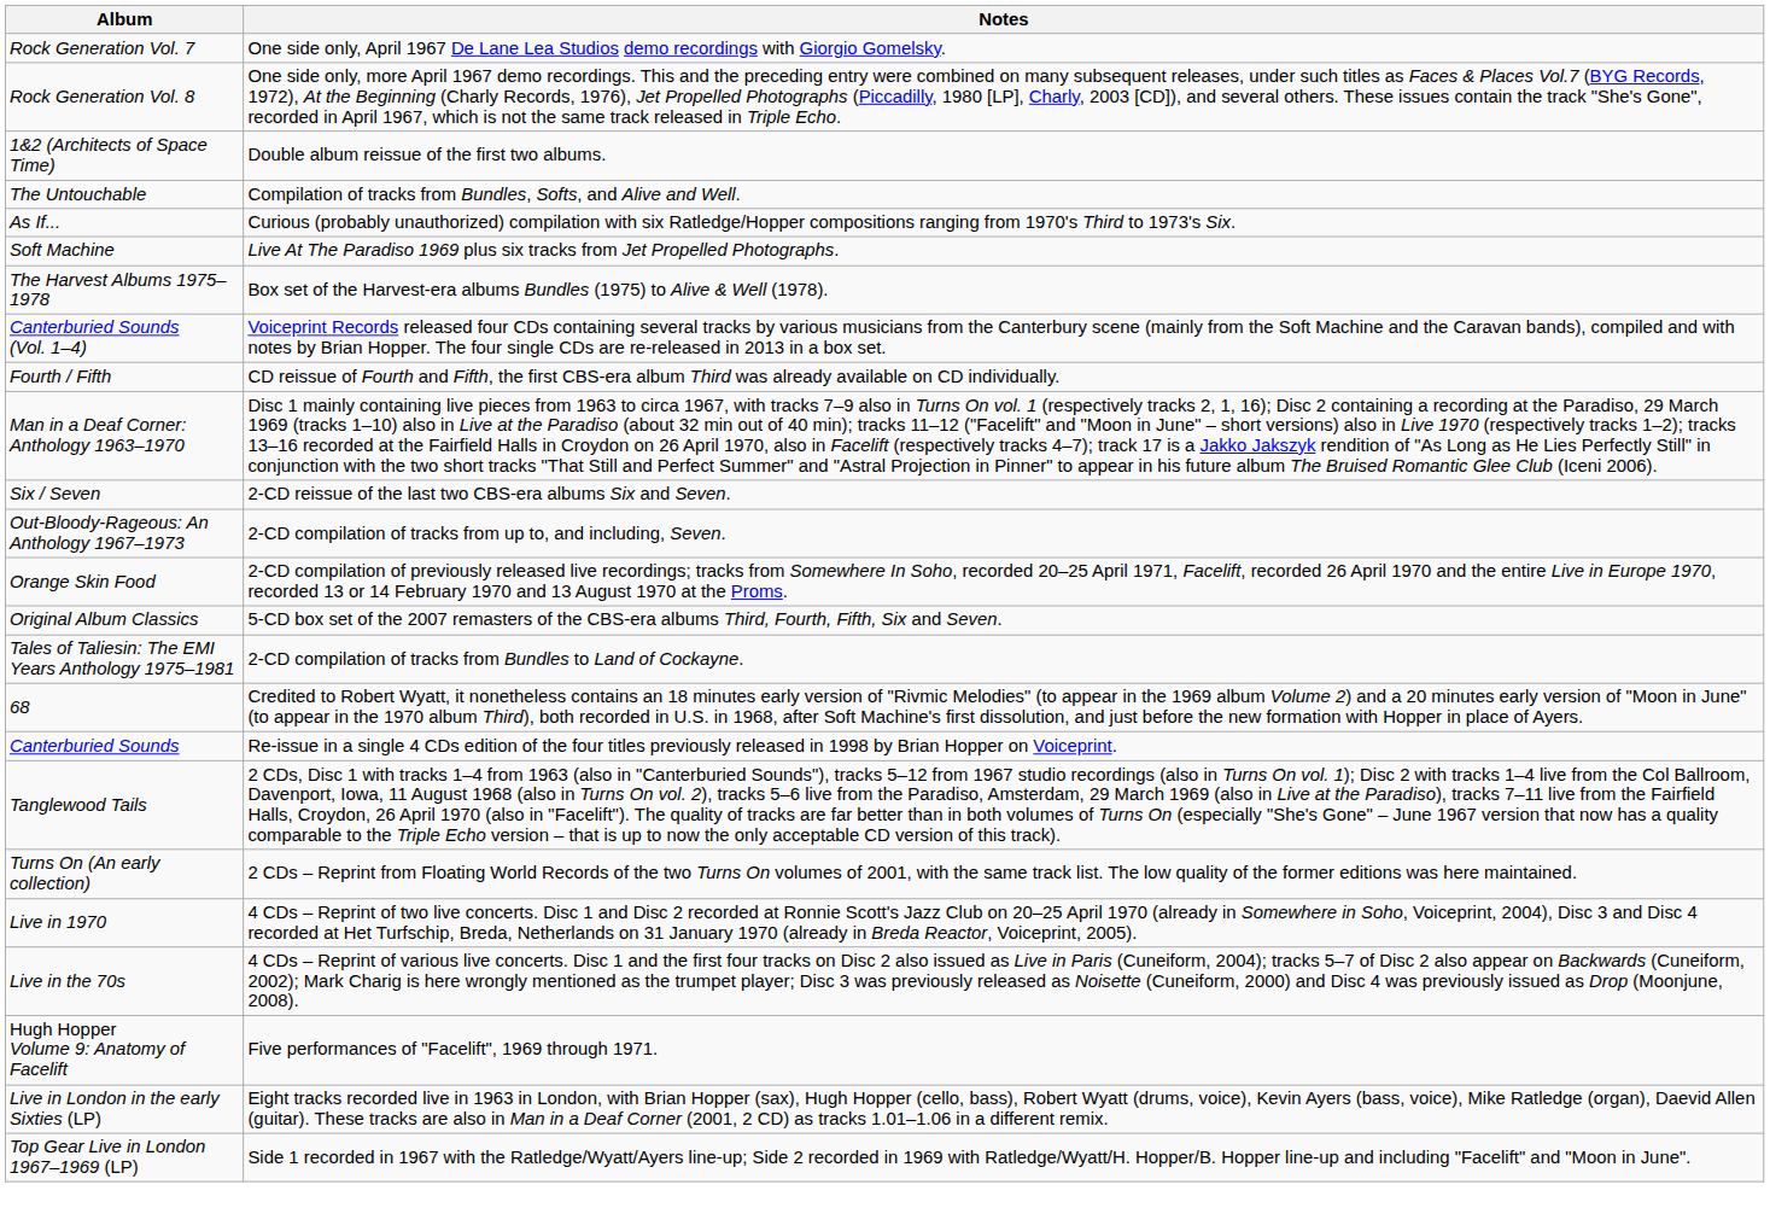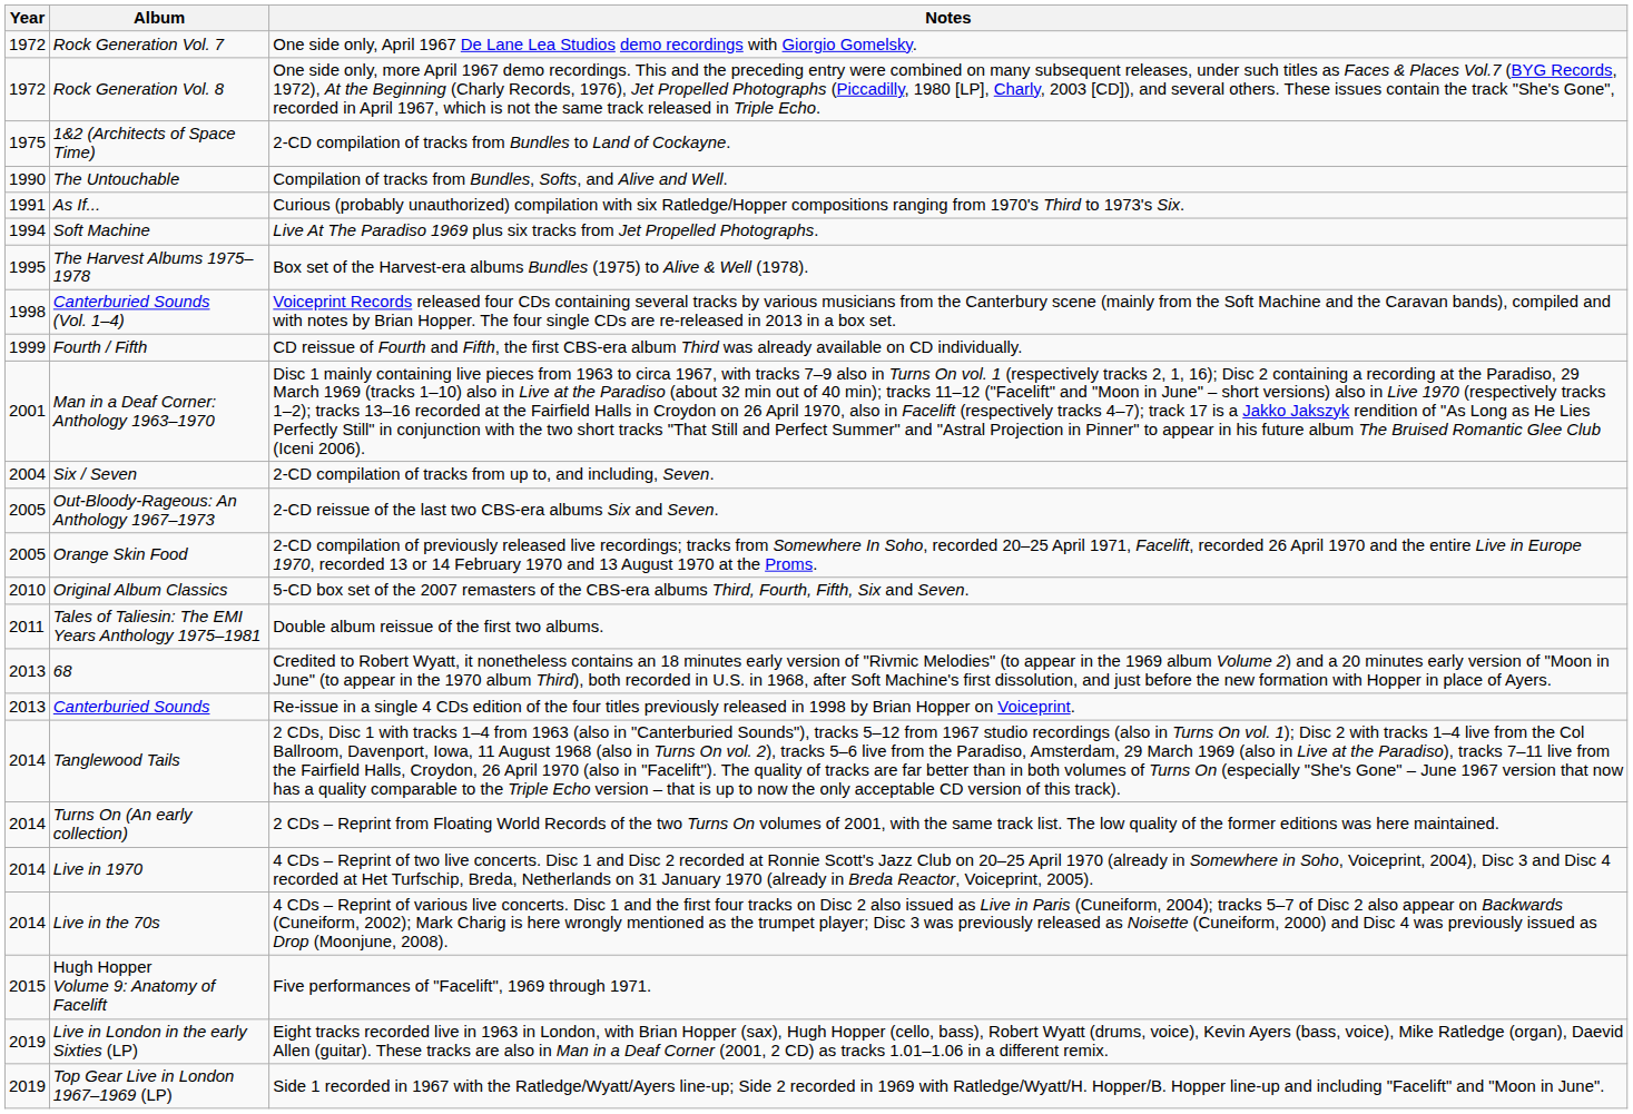 <table class="wikitable">
 <tr>
+<th>Year</th>
 <th scope="col" style="width: 205px;">Album</th>
 <th>Notes</th>
 </tr>
 <tr>
+<td>1972</td>
 <td><em>Rock Generation Vol. 7</em></td>
 <td>One side only, April 1967 <a href='#'>De Lane Lea Studios</a> <a href='#'>demo recordings</a> with <a href='#'>Giorgio Gomelsky</a>.</td>
 </tr>
 <tr>
+<td>1972</td>
 <td><em>Rock Generation Vol. 8</em></td>
 <td>One side only, more April 1967 demo recordings. This and the preceding entry were combined on many subsequent releases, under such titles as <em>Faces & Places Vol.7</em> (<a href='#'>BYG Records</a>, 1972), <em>At the Beginning</em> (Charly Records, 1976), <em>Jet Propelled Photographs</em> (<a href='#'>Piccadilly</a>, 1980 [LP], <a href='#'>Charly</a>, 2003 [CD]), and several others. These issues contain the track "She's Gone", recorded in April 1967, which is not the same track released in <em>Triple Echo</em>.</td>
 </tr>
 <tr>
+<td>1975</td>
 <td><em>1&2 (Architects of Space Time)</em></td>
-<td>Double album reissue of the first two albums.</td>
+<td>2-CD compilation of tracks from <em>Bundles</em> to <em>Land of Cockayne</em>.</td>
 </tr>
 <tr>
+<td>1990</td>
 <td><em>The Untouchable</em></td>
 <td>Compilation of tracks from <em>Bundles</em>, <em>Softs</em>, and <em>Alive and Well</em>.</td>
 </tr>
 <tr>
+<td>1991</td>
 <td><em>As If...</em></td>
 <td>Curious (probably unauthorized) compilation with six Ratledge/Hopper compositions ranging from 1970's <em>Third</em> to 1973's <em>Six</em>.</td>
 </tr>
 <tr>
+<td>1994</td>
 <td><em>Soft Machine</em></td>
 <td><em>Live At The Paradiso 1969</em> plus six tracks from <em>Jet Propelled Photographs</em>.</td>
 </tr>
 <tr>
+<td>1995</td>
 <td><em>The Harvest Albums 1975–1978</em></td>
 <td>Box set of the Harvest-era albums <em>Bundles</em> (1975) to <em>Alive & Well</em> (1978).</td>
 </tr>
 <tr>
+<td>1998</td>
 <td><em><a href='#'>Canterburied Sounds</a> (Vol. 1–4)</em></td>
 <td><a href='#'>Voiceprint Records</a> released four CDs containing several tracks by various musicians from the Canterbury scene (mainly from the Soft Machine and the Caravan bands), compiled and with notes by Brian Hopper. The four single CDs are re-released in 2013 in a box set.</td>
 </tr>
 <tr>
+<td>1999</td>
 <td><em>Fourth / Fifth</em></td>
 <td>CD reissue of <em>Fourth</em> and <em>Fifth</em>, the first CBS-era album <em>Third</em> was already available on CD individually.</td>
 </tr>
 <tr>
+<td>2001</td>
 <td><em>Man in a Deaf Corner: Anthology 1963–1970</em></td>
 <td>Disc 1 mainly containing live pieces from 1963 to circa 1967, with tracks 7–9 also in <em>Turns On vol. 1</em> (respectively tracks 2, 1, 16); Disc 2 containing a recording at the Paradiso, 29 March 1969 (tracks 1–10) also in <em>Live at the Paradiso</em> (about 32 min out of 40 min); tracks 11–12 ("Facelift" and "Moon in June" – short versions) also in <em>Live 1970</em> (respectively tracks 1–2); tracks 13–16 recorded at the Fairfield Halls in Croydon on 26 April 1970, also in <em>Facelift</em> (respectively tracks 4–7); track 17 is a <a href='#'>Jakko Jakszyk</a> rendition of "As Long as He Lies Perfectly Still" in conjunction with the two short tracks "That Still and Perfect Summer" and "Astral Projection in Pinner" to appear in his future album <em>The Bruised Romantic Glee Club</em> (Iceni 2006).</td>
 </tr>
 <tr>
+<td>2004</td>
 <td><em>Six / Seven</em></td>
+<td>2-CD compilation of tracks from up to, and including, <em>Seven</em>.</td>
+</tr>
+<tr>
+<td>2005</td>
+<td><em>Out-Bloody-Rageous: An Anthology 1967–1973</em></td>
 <td>2-CD reissue of the last two CBS-era albums <em>Six</em> and <em>Seven</em>.</td>
 </tr>
 <tr>
-<td><em>Out-Bloody-Rageous: An Anthology 1967–1973</em></td>
-<td>2-CD compilation of tracks from up to, and including, <em>Seven</em>.</td>
-</tr>
-<tr>
+<td>2005</td>
 <td><em>Orange Skin Food</em></td>
 <td>2-CD compilation of previously released live recordings; tracks from <em>Somewhere In Soho</em>, recorded 20–25 April 1971, <em>Facelift</em>, recorded 26 April 1970 and the entire <em>Live in Europe 1970</em>, recorded 13 or 14 February 1970 and 13 August 1970 at the <a href='#'>Proms</a>.</td>
 </tr>
 <tr>
+<td>2010</td>
 <td><em>Original Album Classics</em></td>
 <td>5-CD box set of the 2007 remasters of the CBS-era albums <em>Third,</em> <em>Fourth,</em> <em>Fifth,</em> <em>Six</em> and <em>Seven</em>.</td>
 </tr>
 <tr>
+<td>2011</td>
 <td><em>Tales of Taliesin: The EMI Years Anthology 1975–1981</em></td>
-<td>2-CD compilation of tracks from <em>Bundles</em> to <em>Land of Cockayne</em>.</td>
+<td>Double album reissue of the first two albums.</td>
 </tr>
 <tr>
+<td>2013</td>
 <td><em>68</em></td>
 <td>Credited to Robert Wyatt, it nonetheless contains an 18 minutes early version of "Rivmic Melodies" (to appear in the 1969 album <em>Volume 2</em>) and a 20 minutes early version of "Moon in June" (to appear in the 1970 album <em>Third</em>), both recorded in U.S. in 1968, after Soft Machine's first dissolution, and just before the new formation with Hopper in place of Ayers.</td>
 </tr>
 <tr>
+<td>2013</td>
 <td><em><a href='#'>Canterburied Sounds</a></em></td>
 <td>Re-issue in a single 4 CDs edition of the four titles previously released in 1998 by Brian Hopper on <a href='#'>Voiceprint</a>.</td>
 </tr>
 <tr>
+<td>2014</td>
 <td><em>Tanglewood Tails</em></td>
 <td>2 CDs, Disc 1 with tracks 1–4 from 1963 (also in "Canterburied Sounds"), tracks 5–12 from 1967 studio recordings (also in <em>Turns On vol. 1</em>); Disc 2 with tracks 1–4 live from the Col Ballroom, Davenport, Iowa, 11 August 1968 (also in <em>Turns On vol. 2</em>), tracks 5–6 live from the Paradiso, Amsterdam, 29 March 1969 (also in <em>Live at the Paradiso</em>), tracks 7–11 live from the Fairfield Halls, Croydon, 26 April 1970 (also in "Facelift"). The quality of tracks are far better than in both volumes of <em>Turns On</em> (especially "She's Gone" – June 1967 version that now has a quality comparable to the <em>Triple Echo</em> version – that is up to now the only acceptable CD version of this track).</td>
 </tr>
 <tr>
+<td>2014</td>
 <td><em>Turns On (An early collection)</em></td>
 <td>2 CDs – Reprint from Floating World Records of the two <em>Turns On</em> volumes of 2001, with the same track list. The low quality of the former editions was here maintained.</td>
 </tr>
 <tr>
+<td>2014</td>
 <td><em>Live in 1970</em></td>
 <td>4 CDs – Reprint of two live concerts. Disc 1 and Disc 2 recorded at Ronnie Scott's Jazz Club on 20–25 April 1970 (already in <em>Somewhere in Soho</em>, Voiceprint, 2004), Disc 3 and Disc 4 recorded at Het Turfschip, Breda, Netherlands on 31 January 1970 (already in <em>Breda Reactor</em>, Voiceprint, 2005).</td>
 </tr>
 <tr>
+<td>2014</td>
 <td><em>Live in the 70s</em></td>
 <td>4 CDs – Reprint of various live concerts. Disc 1 and the first four tracks on Disc 2 also issued as <em>Live in Paris</em> (Cuneiform, 2004); tracks 5–7 of Disc 2 also appear on <em>Backwards</em> (Cuneiform, 2002); Mark Charig is here wrongly mentioned as the trumpet player; Disc 3 was previously released as <em>Noisette</em> (Cuneiform, 2000) and Disc 4 was previously issued as <em>Drop</em> (Moonjune, 2008).</td>
 </tr>
 <tr>
+<td>2015</td>
 <td>Hugh Hopper<br><em>Volume 9: Anatomy of Facelift</em></td>
 <td>Five performances of "Facelift", 1969 through 1971.</td>
 </tr>
 <tr>
+<td>2019</td>
 <td><em>Live in London in the early Sixties</em> (LP)</td>
 <td>Eight tracks recorded live in 1963 in London, with Brian Hopper (sax), Hugh Hopper (cello, bass), Robert Wyatt (drums, voice), Kevin Ayers (bass, voice), Mike Ratledge (organ), Daevid Allen (guitar). These tracks are also in <em>Man in a Deaf Corner</em> (2001, 2 CD) as tracks 1.01–1.06 in a different remix.</td>
 </tr>
 <tr>
+<td>2019</td>
 <td><em>Top Gear Live in London 1967–1969</em> (LP)</td>
 <td>Side 1 recorded in 1967 with the Ratledge/Wyatt/Ayers line-up; Side 2 recorded in 1969 with Ratledge/Wyatt/H. Hopper/B. Hopper line-up and including "Facelift" and "Moon in June".</td>
 </tr>
 </table>
